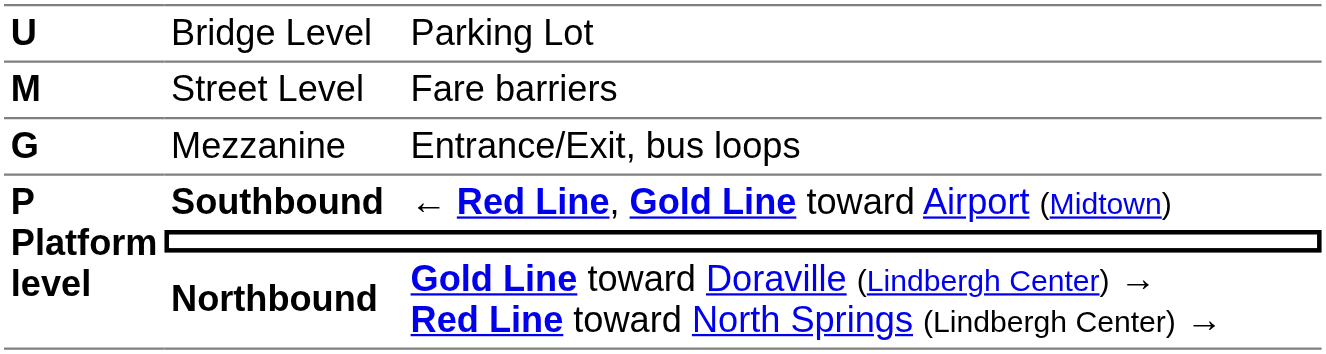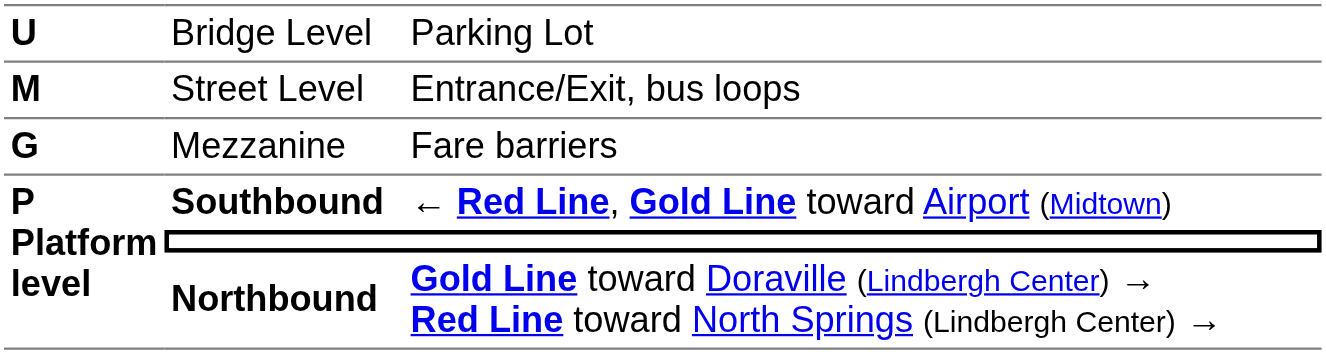 <table table border=0 cellspacing=0 cellpadding=3>
 <tr>
 <td style="border-top:solid 1px gray;" width=50 valign=top><strong>U</strong></td>
 <td style="border-top:solid 1px gray;" width=100 valign=top>Bridge Level</td>
 <td style="border-top:solid 1px gray;" width=400 valign=top>Parking Lot</td>
 </tr>
 <tr>
 <td style="border-top:solid 1px gray;" width=50 valign=top><strong>M</strong></td>
 <td style="border-top:solid 1px gray;" width=100 valign=top>Street Level</td>
-<td style="border-top:solid 1px gray;" width=400 valign=top>Fare barriers</td>
+<td style="border-top:solid 1px gray;" width=400 valign=top>Entrance/Exit, bus loops</td>
 </tr>
 <tr>
 <td style="border-top:solid 1px gray;" width=50 valign=top><strong>G</strong></td>
 <td style="border-top:solid 1px gray;" width=100 valign=top>Mezzanine</td>
-<td style="border-top:solid 1px gray;" width=400 valign=top>Entrance/Exit, bus loops</td>
+<td style="border-top:solid 1px gray;" width=400 valign=top>Fare barriers</td>
 </tr>
 <tr>
 <td style="border-top:solid 1px gray;border-bottom:solid 1px gray;" width=50 rowspan=3 valign=top><strong>P<br>Platform level</strong></td>
 <td style="border-top:solid 1px gray;" width=100><strong>Southbound</strong></td>
 <td style="border-top:solid 1px gray;" width=400>← <a href='#'><span><strong>Red Line</strong></span></a>, <a href='#'><span><strong>Gold Line</strong></span></a> toward <a href='#'>Airport</a> <small>(<a href='#'>Midtown</a>)</small></td>
 </tr>
 <tr>
 <td style="border-top:solid 2px black;border-right:solid 2px black;border-left:solid 2px black;border-bottom:solid 2px black;text-align:center;" colspan=2></td>
 </tr>
 <tr>
 <td style="border-bottom:solid 1px gray;"><strong>Northbound</strong></td>
 <td style="border-bottom:solid 1px gray;"> <a href='#'><span><strong>Gold Line</strong></span></a> toward <a href='#'>Doraville</a> <small>(<a href='#'>Lindbergh Center</a>)</small> →<br> <a href='#'><span><strong>Red Line</strong></span></a> toward <a href='#'>North Springs</a> <small>(Lindbergh Center)</small> →</td>
 </tr>
 </table>
